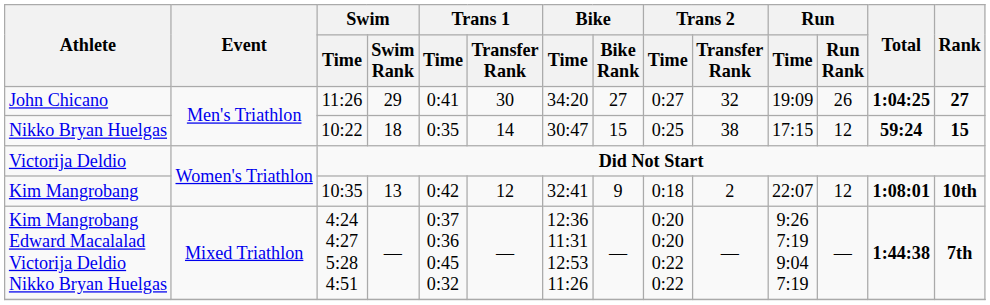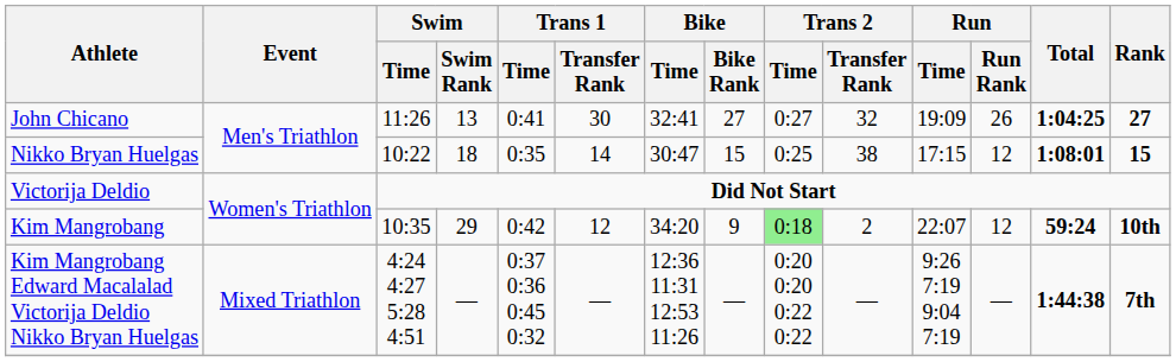 <table class="wikitable" style="font-size:90%">
 <tr>
 <th rowspan=2>Athlete</th>
 <th rowspan=2>Event</th>
 <th colspan=2>Swim</th>
 <th colspan=2>Trans 1</th>
 <th colspan=2>Bike</th>
 <th colspan=2>Trans 2</th>
 <th colspan=2>Run</th>
 <th rowspan=2>Total</th>
 <th rowspan=2>Rank</th>
 </tr>
 <tr>
 <th>Time</th>
 <th>Swim <br>Rank</th>
 <th>Time</th>
 <th>Transfer<br>Rank</th>
 <th>Time</th>
 <th>Bike<br>Rank</th>
 <th>Time</th>
 <th>Transfer<br>Rank</th>
 <th>Time</th>
 <th>Run<br>Rank</th>
 </tr>
 <tr>
 <td><a href='#'>John Chicano</a></td>
 <td align=center rowspan=2><a href='#'>Men's Triathlon</a></td>
 <td align=center>11:26</td>
-<td align=center>29</td>
+<td align=center>13</td>
 <td align=center>0:41</td>
 <td align=center>30</td>
-<td align=center>34:20</td>
+<td align=center>32:41</td>
 <td align=center>27</td>
 <td align=center>0:27</td>
 <td align=center>32</td>
 <td align=center>19:09</td>
 <td align=center>26</td>
 <td align=center><strong>1:04:25</strong></td>
 <td align=center><strong>27</strong></td>
 </tr>
 <tr>
 <td><a href='#'>Nikko Bryan Huelgas</a></td>
 <td align=center>10:22</td>
 <td align=center>18</td>
 <td align=center>0:35</td>
 <td align=center>14</td>
 <td align=center>30:47</td>
 <td align=center>15</td>
 <td align=center>0:25</td>
 <td align=center>38</td>
 <td align=center>17:15</td>
 <td align=center>12</td>
-<td align=center><strong>59:24</strong></td>
+<td align=center><strong>1:08:01</strong></td>
 <td align=center><strong>15</strong></td>
 </tr>
 <tr>
 <td><a href='#'>Victorija Deldio</a></td>
 <td align=center rowspan=2><a href='#'>Women's Triathlon</a></td>
 <td align=center colspan=12><strong>Did Not Start</strong></td>
 </tr>
 <tr>
 <td><a href='#'>Kim Mangrobang</a></td>
 <td align=center>10:35</td>
-<td align=center>13</td>
+<td align=center>29</td>
 <td align=center>0:42</td>
 <td align=center>12</td>
-<td align=center>32:41</td>
+<td align=center>34:20</td>
 <td align=center>9</td>
-<td align=center>0:18</td>
+<td align=center style="background: lightgreen;">0:18</td>
 <td align=center>2</td>
 <td align=center>22:07</td>
 <td align=center>12</td>
-<td align=center><strong>1:08:01</strong></td>
+<td align=center><strong>59:24</strong></td>
 <td align=center><strong>10th</strong></td>
 </tr>
 <tr>
 <td><a href='#'>Kim Mangrobang</a> <br> <a href='#'>Edward Macalalad</a> <br> <a href='#'>Victorija Deldio</a>  <br> <a href='#'>Nikko Bryan Huelgas</a></td>
 <td align=center><a href='#'>Mixed Triathlon</a></td>
 <td align=center>4:24<br>4:27<br>5:28<br>4:51</td>
 <td align=center>—</td>
 <td align=center>0:37<br>0:36<br>0:45<br>0:32</td>
 <td align=center>—</td>
 <td align=center>12:36<br>11:31<br>12:53<br>11:26</td>
 <td align=center>—</td>
 <td align=center>0:20<br>0:20<br>0:22<br>0:22</td>
 <td align=center>—</td>
 <td align=center>9:26<br>7:19<br>9:04<br>7:19</td>
 <td align=center>—</td>
 <td align=center><strong>1:44:38</strong></td>
 <td align=center><strong>7th</strong></td>
 </tr>
 <tr>
 </tr>
 </table>
